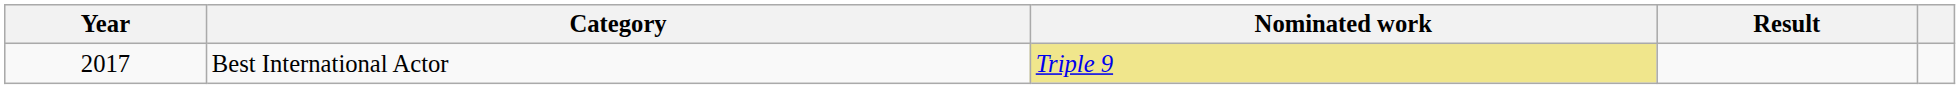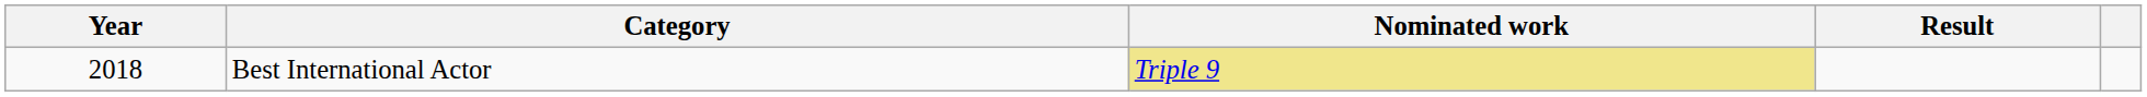 <table class="wikitable" style="width:80%;">
 <tr>
 <th scope="row">Year</th>
 <th scope="row">Category</th>
 <th scope="row">Nominated work</th>
 <th scope="row">Result</th>
 <th scope="row"></th>
 </tr>
 <tr>
-<td align="center">2017</td>
+<td align="center">2018</td>
 <td>Best International Actor</td>
 <td style="background: khaki;"><em><a href='#'>Triple 9</a></em></td>
 <td></td>
 <td align="center"></td>
 </tr>
 </table>
